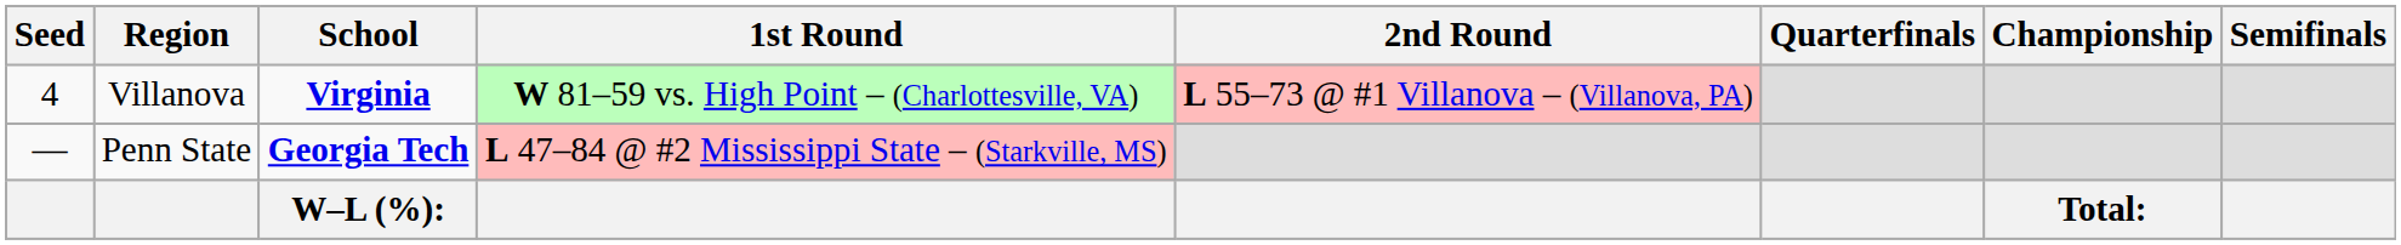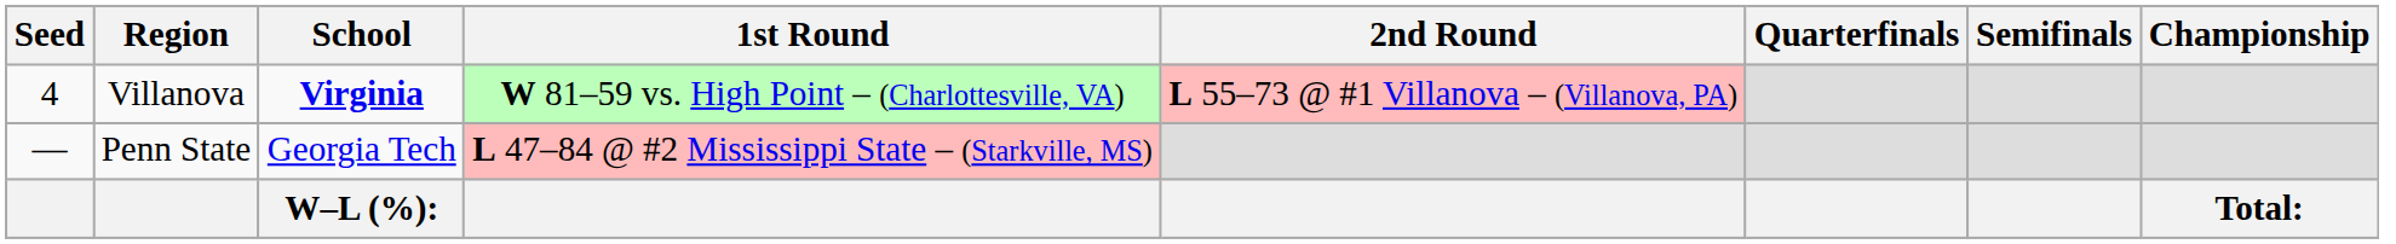 <table class="sortable wikitable" style="white-space:nowrap; text-align:center; font-size:90%;">
 <tr>
 <th>Seed</th>
 <th>Region</th>
 <th>School</th>
 <th>1st Round</th>
 <th>2nd Round</th>
 <th>Quarterfinals</th>
+<th>Semifinals</th>
 <th>Championship</th>
-<th>Semifinals</th>
 </tr>
 <tr>
 <td>4</td>
 <td>Villanova</td>
 <td><strong><a href='#'>Virginia</a></strong></td>
 <td style="background:#bfb;"><strong>W</strong> 81–59 vs. <a href='#'>High Point</a> – <small>(<a href='#'>Charlottesville, VA</a>)</small></td>
 <td style="background:#fbb;"><strong>L</strong> 55–73 @ #1 <a href='#'>Villanova</a> – <small>(<a href='#'>Villanova, PA</a>)</small></td>
 <td style="background:#ddd;"></td>
 <td style="background:#ddd;"></td>
 <td style="background:#ddd;"></td>
 </tr>
 <tr>
 <td>—</td>
 <td>Penn State</td>
-<td><strong><a href='#'>Georgia Tech</a></strong></td>
+<td><a href='#'>Georgia Tech</a></td>
 <td style="background:#fbb;"><strong>L</strong> 47–84 @ #2 <a href='#'>Mississippi State</a> – <small>(<a href='#'>Starkville, MS</a>)</small></td>
 <td style="background:#ddd;"></td>
 <td style="background:#ddd;"></td>
 <td style="background:#ddd;"></td>
 <td style="background:#ddd;"></td>
 </tr>
 <tr>
 <th></th>
 <th></th>
 <th>W–L (%):</th>
 <th></th>
 <th></th>
 <th></th>
+<th></th>
 <th> Total: </th>
-<th></th>
 </tr>
 </table>
